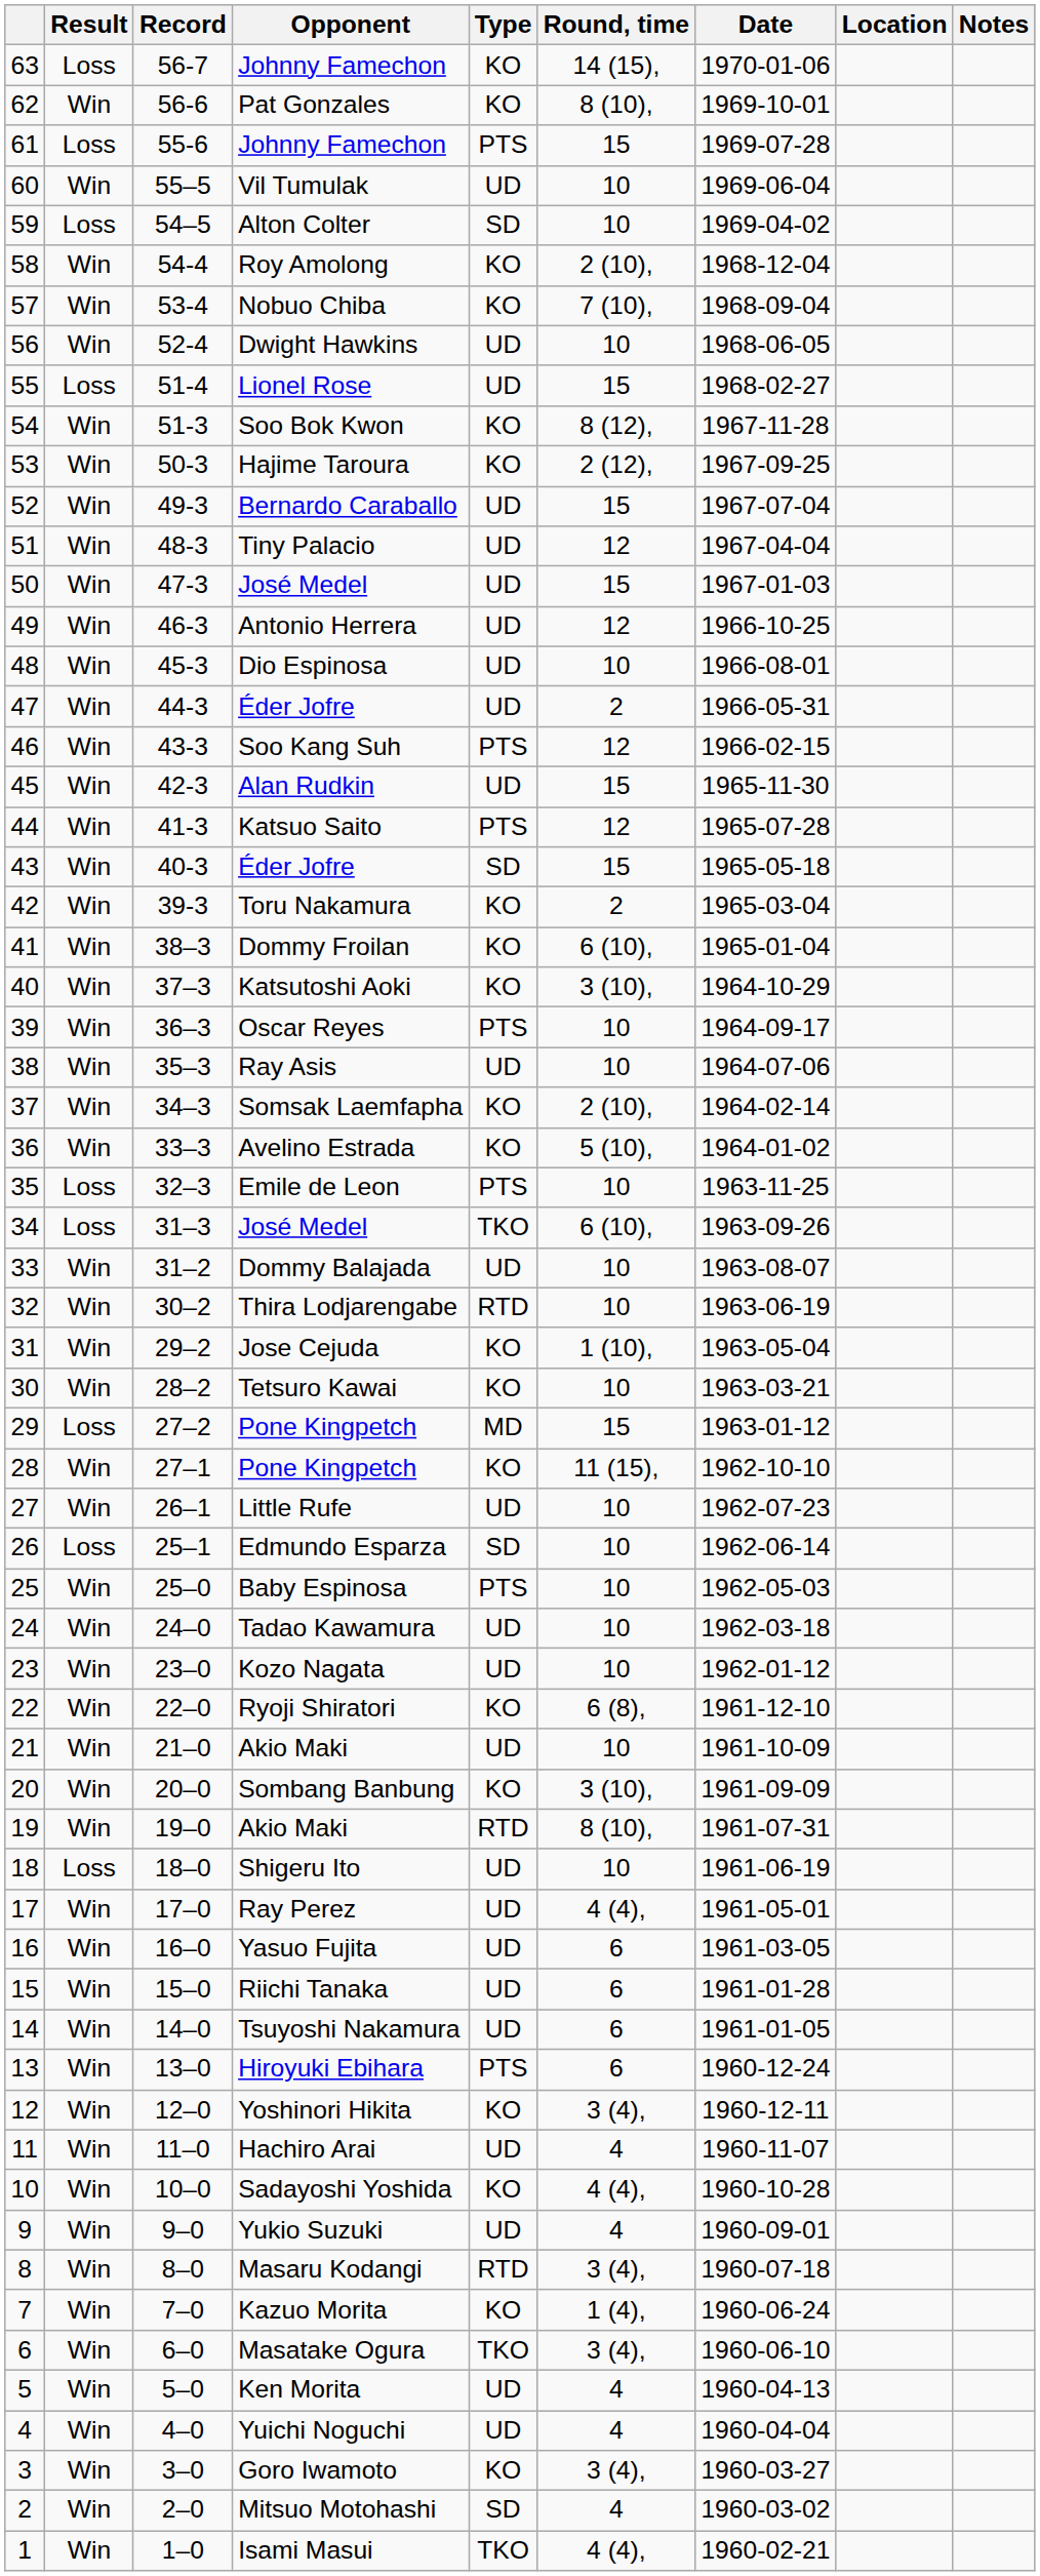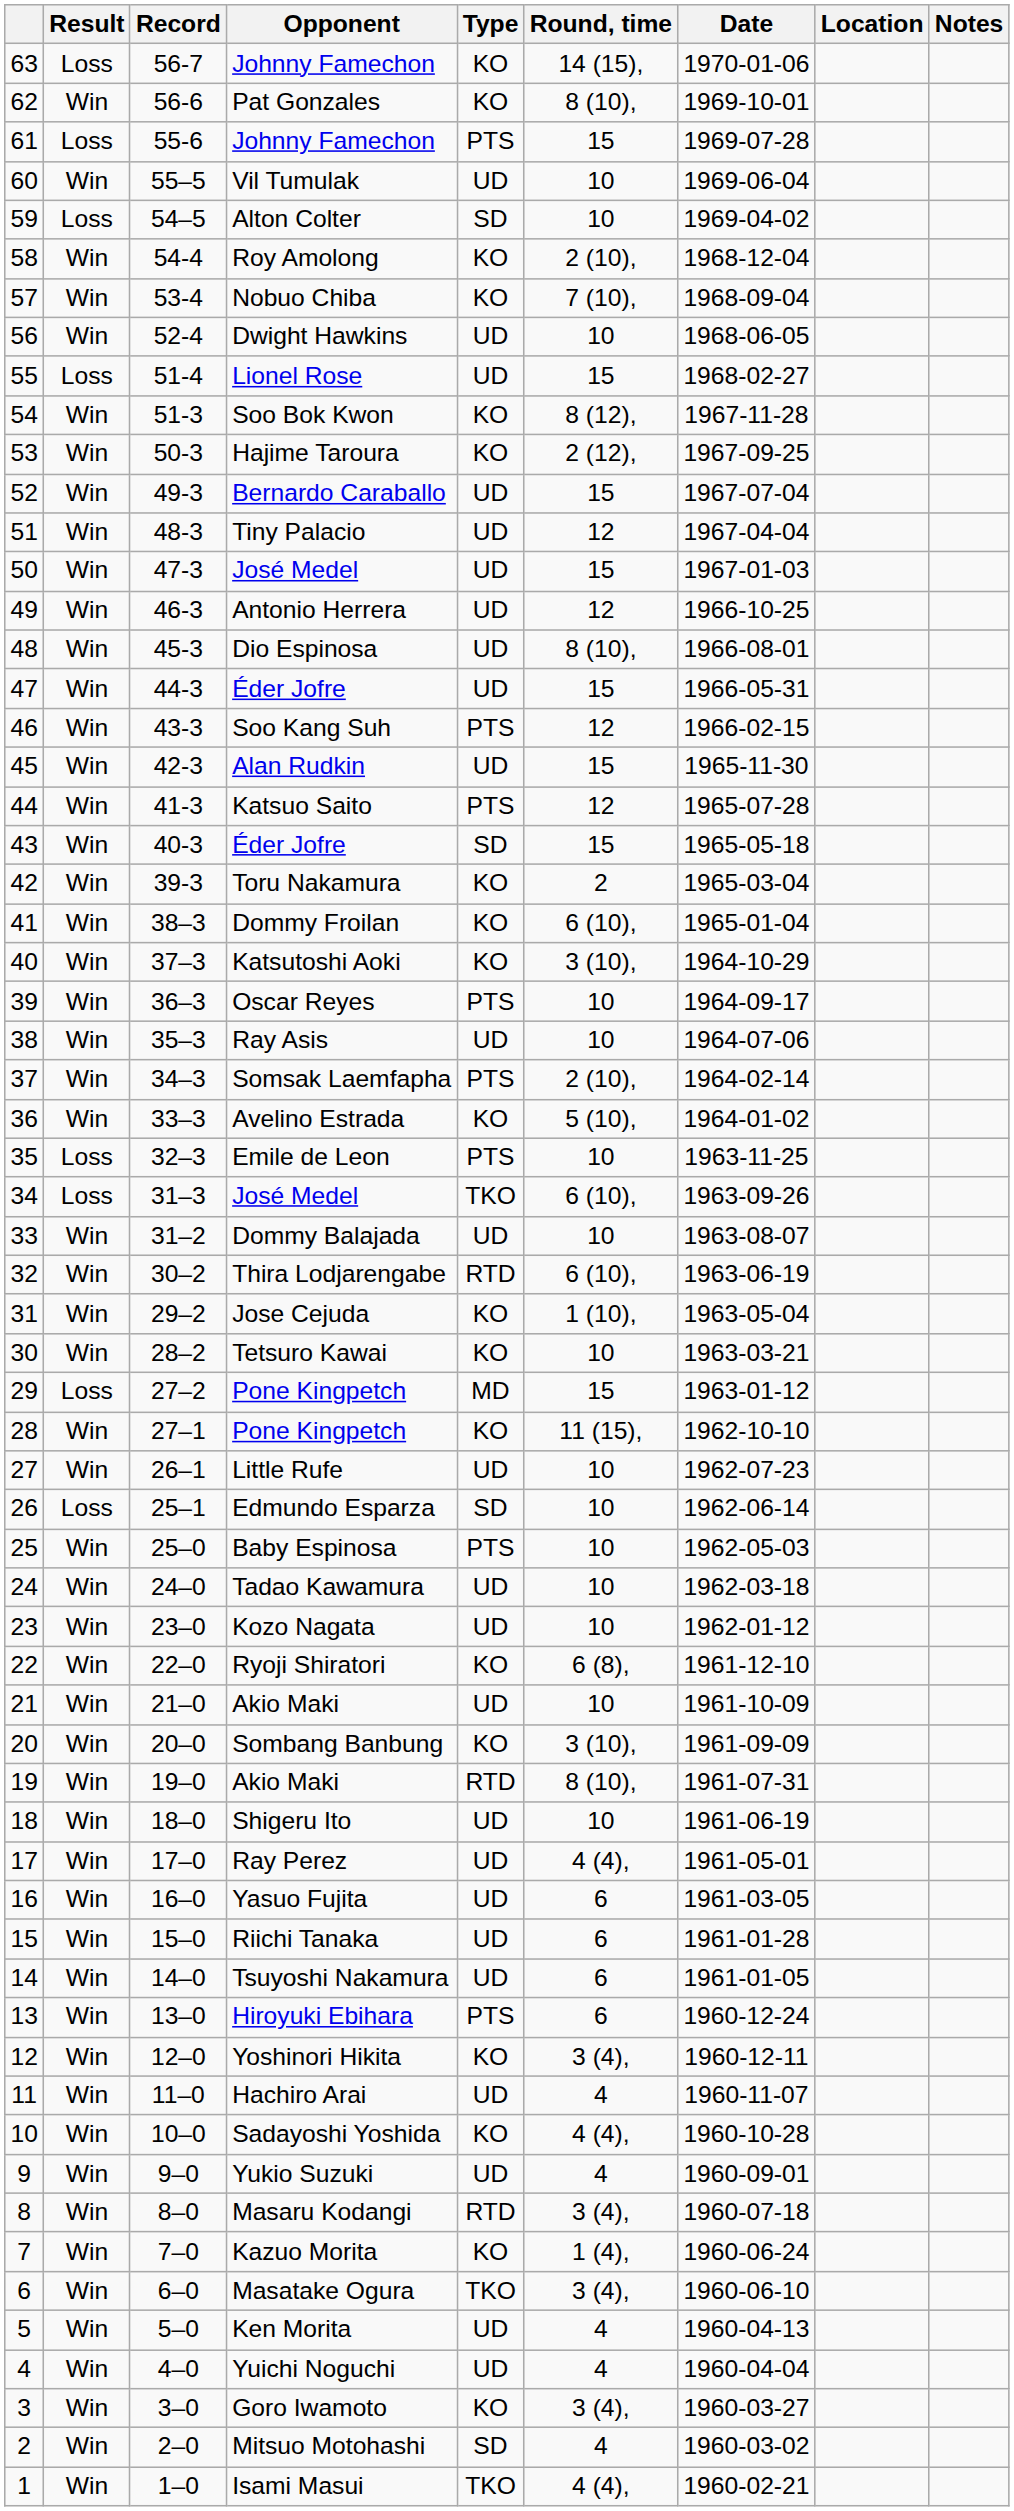 <table class="wikitable" style="text-align:center">
 <tr>
 <th></th>
 <th>Result</th>
 <th>Record</th>
 <th>Opponent</th>
 <th>Type</th>
 <th>Round, time</th>
 <th>Date</th>
 <th>Location</th>
 <th>Notes</th>
 </tr>
 <tr>
 <td>63</td>
 <td> Loss</td>
 <td>56-7</td>
 <td align=left><a href='#'>Johnny Famechon</a></td>
 <td>KO</td>
 <td>14 (15), </td>
 <td>1970-01-06</td>
 <td align=left></td>
 <td align=left></td>
 </tr>
 <tr>
 <td>62</td>
 <td> Win</td>
 <td>56-6</td>
 <td align=left>Pat Gonzales</td>
 <td>KO</td>
 <td>8 (10), </td>
 <td>1969-10-01</td>
 <td align=left></td>
 <td align=left></td>
 </tr>
 <tr>
 <td>61</td>
 <td> Loss</td>
 <td>55-6</td>
 <td align=left><a href='#'>Johnny Famechon</a></td>
 <td>PTS</td>
 <td>15</td>
 <td>1969-07-28</td>
 <td align=left></td>
 <td align=left></td>
 </tr>
 <tr>
 <td>60</td>
 <td> Win</td>
 <td>55–5</td>
 <td align=left>Vil Tumulak</td>
 <td>UD</td>
 <td>10</td>
 <td>1969-06-04</td>
 <td align=left></td>
 <td align=left></td>
 </tr>
 <tr>
 <td>59</td>
 <td> Loss</td>
 <td>54–5</td>
 <td align=left>Alton Colter</td>
 <td>SD</td>
 <td>10</td>
 <td>1969-04-02</td>
 <td align=left></td>
 <td align=left></td>
 </tr>
 <tr>
 <td>58</td>
 <td> Win</td>
 <td>54-4</td>
 <td align=left>Roy Amolong</td>
 <td>KO</td>
 <td>2 (10), </td>
 <td>1968-12-04</td>
 <td align=left></td>
 <td align=left></td>
 </tr>
 <tr>
 <td>57</td>
 <td> Win</td>
 <td>53-4</td>
 <td align=left>Nobuo Chiba</td>
 <td>KO</td>
 <td>7 (10), </td>
 <td>1968-09-04</td>
 <td align=left></td>
 <td align=left></td>
 </tr>
 <tr>
 <td>56</td>
 <td> Win</td>
 <td>52-4</td>
 <td align=left>Dwight Hawkins</td>
 <td>UD</td>
 <td>10</td>
 <td>1968-06-05</td>
 <td align=left></td>
 <td align=left></td>
 </tr>
 <tr>
 <td>55</td>
 <td> Loss</td>
 <td>51-4</td>
 <td align=left><a href='#'>Lionel Rose</a></td>
 <td>UD</td>
 <td>15</td>
 <td>1968-02-27</td>
 <td align=left></td>
 <td align=left></td>
 </tr>
 <tr>
 <td>54</td>
 <td> Win</td>
 <td>51-3</td>
 <td align=left>Soo Bok Kwon</td>
 <td>KO</td>
 <td>8 (12), </td>
 <td>1967-11-28</td>
 <td align=left></td>
 <td align=left></td>
 </tr>
 <tr>
 <td>53</td>
 <td> Win</td>
 <td>50-3</td>
 <td align=left>Hajime Taroura</td>
 <td>KO</td>
 <td>2 (12), </td>
 <td>1967-09-25</td>
 <td align=left></td>
 <td align=left></td>
 </tr>
 <tr>
 <td>52</td>
 <td> Win</td>
 <td>49-3</td>
 <td align=left><a href='#'>Bernardo Caraballo</a></td>
 <td>UD</td>
 <td>15</td>
 <td>1967-07-04</td>
 <td align=left></td>
 <td align=left></td>
 </tr>
 <tr>
 <td>51</td>
 <td> Win</td>
 <td>48-3</td>
 <td align=left>Tiny Palacio</td>
 <td>UD</td>
 <td>12</td>
 <td>1967-04-04</td>
 <td align=left></td>
 <td align=left></td>
 </tr>
 <tr>
 <td>50</td>
 <td> Win</td>
 <td>47-3</td>
 <td align=left><a href='#'>José Medel</a></td>
 <td>UD</td>
 <td>15</td>
 <td>1967-01-03</td>
 <td align=left></td>
 <td align=left></td>
 </tr>
 <tr>
 <td>49</td>
 <td> Win</td>
 <td>46-3</td>
 <td align=left>Antonio Herrera</td>
 <td>UD</td>
 <td>12</td>
 <td>1966-10-25</td>
 <td align=left></td>
 <td align=left></td>
 </tr>
 <tr>
 <td>48</td>
 <td> Win</td>
 <td>45-3</td>
 <td align=left>Dio Espinosa</td>
 <td>UD</td>
-<td>10</td>
+<td>8 (10), </td>
 <td>1966-08-01</td>
 <td align=left></td>
 <td align=left></td>
 </tr>
 <tr>
 <td>47</td>
 <td> Win</td>
 <td>44-3</td>
 <td align=left><a href='#'>Éder Jofre</a></td>
 <td>UD</td>
-<td>2</td>
+<td>15</td>
 <td>1966-05-31</td>
 <td align=left></td>
 <td align=left></td>
 </tr>
 <tr>
 <td>46</td>
 <td> Win</td>
 <td>43-3</td>
 <td align=left>Soo Kang Suh</td>
 <td>PTS</td>
 <td>12</td>
 <td>1966-02-15</td>
 <td align=left></td>
 <td align=left></td>
 </tr>
 <tr>
 <td>45</td>
 <td> Win</td>
 <td>42-3</td>
 <td align=left><a href='#'>Alan Rudkin</a></td>
 <td>UD</td>
 <td>15</td>
 <td>1965-11-30</td>
 <td align=left></td>
 <td align=left></td>
 </tr>
 <tr>
 <td>44</td>
 <td> Win</td>
 <td>41-3</td>
 <td align=left>Katsuo Saito</td>
 <td>PTS</td>
 <td>12</td>
 <td>1965-07-28</td>
 <td align=left></td>
 <td align=left></td>
 </tr>
 <tr>
 <td>43</td>
 <td> Win</td>
 <td>40-3</td>
 <td align=left><a href='#'>Éder Jofre</a></td>
 <td>SD</td>
 <td>15</td>
 <td>1965-05-18</td>
 <td align=left></td>
 <td align=left></td>
 </tr>
 <tr>
 <td>42</td>
 <td> Win</td>
 <td>39-3</td>
 <td align=left>Toru Nakamura</td>
 <td>KO</td>
 <td>2</td>
 <td>1965-03-04</td>
 <td align=left></td>
 <td align=left></td>
 </tr>
 <tr>
 <td>41</td>
 <td> Win</td>
 <td>38–3</td>
 <td align=left>Dommy Froilan</td>
 <td>KO</td>
 <td>6 (10), </td>
 <td>1965-01-04</td>
 <td align=left></td>
 <td align=left></td>
 </tr>
 <tr>
 <td>40</td>
 <td> Win</td>
 <td>37–3</td>
 <td align=left>Katsutoshi Aoki</td>
 <td>KO</td>
 <td>3 (10), </td>
 <td>1964-10-29</td>
 <td align=left></td>
 <td align=left></td>
 </tr>
 <tr>
 <td>39</td>
 <td> Win</td>
 <td>36–3</td>
 <td align=left>Oscar Reyes</td>
 <td>PTS</td>
 <td>10</td>
 <td>1964-09-17</td>
 <td align=left></td>
 <td align=left></td>
 </tr>
 <tr>
 <td>38</td>
 <td> Win</td>
 <td>35–3</td>
 <td align=left>Ray Asis</td>
 <td>UD</td>
 <td>10</td>
 <td>1964-07-06</td>
 <td align=left></td>
 <td align=left></td>
 </tr>
 <tr>
 <td>37</td>
 <td> Win</td>
 <td>34–3</td>
 <td align=left>Somsak Laemfapha</td>
-<td>KO</td>
+<td>PTS</td>
 <td>2 (10), </td>
 <td>1964-02-14</td>
 <td align=left></td>
 <td align=left></td>
 </tr>
 <tr>
 <td>36</td>
 <td> Win</td>
 <td>33–3</td>
 <td align=left>Avelino Estrada</td>
 <td>KO</td>
 <td>5 (10), </td>
 <td>1964-01-02</td>
 <td align=left></td>
 <td align=left></td>
 </tr>
 <tr>
 <td>35</td>
 <td> Loss</td>
 <td>32–3</td>
 <td align=left>Emile de Leon</td>
 <td>PTS</td>
 <td>10</td>
 <td>1963-11-25</td>
 <td align=left></td>
 <td align=left></td>
 </tr>
 <tr>
 <td>34</td>
 <td> Loss</td>
 <td>31–3</td>
 <td align=left><a href='#'>José Medel</a></td>
 <td>TKO</td>
 <td>6 (10), </td>
 <td>1963-09-26</td>
 <td align=left></td>
 <td align=left></td>
 </tr>
 <tr>
 <td>33</td>
 <td> Win</td>
 <td>31–2</td>
 <td align=left>Dommy Balajada</td>
 <td>UD</td>
 <td>10</td>
 <td>1963-08-07</td>
 <td align=left></td>
 <td align=left></td>
 </tr>
 <tr>
 <td>32</td>
 <td> Win</td>
 <td>30–2</td>
 <td align=left>Thira Lodjarengabe</td>
 <td>RTD</td>
-<td>10</td>
+<td>6 (10), </td>
 <td>1963-06-19</td>
 <td align=left></td>
 <td align=left></td>
 </tr>
 <tr>
 <td>31</td>
 <td> Win</td>
 <td>29–2</td>
 <td align=left>Jose Cejuda</td>
 <td>KO</td>
 <td>1 (10), </td>
 <td>1963-05-04</td>
 <td align=left></td>
 <td align=left></td>
 </tr>
 <tr>
 <td>30</td>
 <td> Win</td>
 <td>28–2</td>
 <td align=left>Tetsuro Kawai</td>
 <td>KO</td>
 <td>10</td>
 <td>1963-03-21</td>
 <td align=left></td>
 <td align=left></td>
 </tr>
 <tr>
 <td>29</td>
 <td> Loss</td>
 <td>27–2</td>
 <td align=left><a href='#'>Pone Kingpetch</a></td>
 <td>MD</td>
 <td>15</td>
 <td>1963-01-12</td>
 <td align=left></td>
 <td align=left></td>
 </tr>
 <tr>
 <td>28</td>
 <td> Win</td>
 <td>27–1</td>
 <td align=left><a href='#'>Pone Kingpetch</a></td>
 <td>KO</td>
 <td>11 (15), </td>
 <td>1962-10-10</td>
 <td align=left></td>
 <td align=left></td>
 </tr>
 <tr>
 <td>27</td>
 <td> Win</td>
 <td>26–1</td>
 <td align=left>Little Rufe</td>
 <td>UD</td>
 <td>10</td>
 <td>1962-07-23</td>
 <td align=left></td>
 <td align=left></td>
 </tr>
 <tr>
 <td>26</td>
 <td> Loss</td>
 <td>25–1</td>
 <td align=left>Edmundo Esparza</td>
 <td>SD</td>
 <td>10</td>
 <td>1962-06-14</td>
 <td align=left></td>
 <td align=left></td>
 </tr>
 <tr>
 <td>25</td>
 <td> Win</td>
 <td>25–0</td>
 <td align=left>Baby Espinosa</td>
 <td>PTS</td>
 <td>10</td>
 <td>1962-05-03</td>
 <td align=left></td>
 <td align=left></td>
 </tr>
 <tr>
 <td>24</td>
 <td> Win</td>
 <td>24–0</td>
 <td align=left>Tadao Kawamura</td>
 <td>UD</td>
 <td>10</td>
 <td>1962-03-18</td>
 <td align=left></td>
 <td align=left></td>
 </tr>
 <tr>
 <td>23</td>
 <td> Win</td>
 <td>23–0</td>
 <td align=left>Kozo Nagata</td>
 <td>UD</td>
 <td>10</td>
 <td>1962-01-12</td>
 <td align=left></td>
 <td align=left></td>
 </tr>
 <tr>
 <td>22</td>
 <td> Win</td>
 <td>22–0</td>
 <td align=left>Ryoji Shiratori</td>
 <td>KO</td>
 <td>6 (8), </td>
 <td>1961-12-10</td>
 <td align=left></td>
 <td align=left></td>
 </tr>
 <tr>
 <td>21</td>
 <td> Win</td>
 <td>21–0</td>
 <td align=left>Akio Maki</td>
 <td>UD</td>
 <td>10</td>
 <td>1961-10-09</td>
 <td align=left></td>
 <td align=left></td>
 </tr>
 <tr>
 <td>20</td>
 <td> Win</td>
 <td>20–0</td>
 <td align=left>Sombang Banbung</td>
 <td>KO</td>
 <td>3 (10), </td>
 <td>1961-09-09</td>
 <td align=left></td>
 <td align=left></td>
 </tr>
 <tr>
 <td>19</td>
 <td> Win</td>
 <td>19–0</td>
 <td align=left>Akio Maki</td>
 <td>RTD</td>
 <td>8 (10), </td>
 <td>1961-07-31</td>
 <td align=left></td>
 <td align=left></td>
 </tr>
 <tr>
 <td>18</td>
-<td> Loss</td>
+<td> Win</td>
 <td>18–0</td>
 <td align=left>Shigeru Ito</td>
 <td>UD</td>
 <td>10</td>
 <td>1961-06-19</td>
 <td align=left></td>
 <td align=left></td>
 </tr>
 <tr>
 <td>17</td>
 <td> Win</td>
 <td>17–0</td>
 <td align=left>Ray Perez</td>
 <td>UD</td>
 <td>4 (4), </td>
 <td>1961-05-01</td>
 <td align=left></td>
 <td align=left></td>
 </tr>
 <tr>
 <td>16</td>
 <td> Win</td>
 <td>16–0</td>
 <td align=left>Yasuo Fujita</td>
 <td>UD</td>
 <td>6</td>
 <td>1961-03-05</td>
 <td align=left></td>
 <td align=left></td>
 </tr>
 <tr>
 <td>15</td>
 <td> Win</td>
 <td>15–0</td>
 <td align=left>Riichi Tanaka</td>
 <td>UD</td>
 <td>6</td>
 <td>1961-01-28</td>
 <td align=left></td>
 <td align=left></td>
 </tr>
 <tr>
 <td>14</td>
 <td> Win</td>
 <td>14–0</td>
 <td align=left>Tsuyoshi Nakamura</td>
 <td>UD</td>
 <td>6</td>
 <td>1961-01-05</td>
 <td align=left></td>
 <td align=left></td>
 </tr>
 <tr>
 <td>13</td>
 <td> Win</td>
 <td>13–0</td>
 <td align=left><a href='#'>Hiroyuki Ebihara</a></td>
 <td>PTS</td>
 <td>6</td>
 <td>1960-12-24</td>
 <td align=left></td>
 <td align=left></td>
 </tr>
 <tr>
 <td>12</td>
 <td> Win</td>
 <td>12–0</td>
 <td align=left>Yoshinori Hikita</td>
 <td>KO</td>
 <td>3 (4), </td>
 <td>1960-12-11</td>
 <td align=left></td>
 <td align=left></td>
 </tr>
 <tr>
 <td>11</td>
 <td> Win</td>
 <td>11–0</td>
 <td align=left>Hachiro Arai</td>
 <td>UD</td>
 <td>4</td>
 <td>1960-11-07</td>
 <td align=left></td>
 <td align=left></td>
 </tr>
 <tr>
 <td>10</td>
 <td> Win</td>
 <td>10–0</td>
 <td align=left>Sadayoshi Yoshida</td>
 <td>KO</td>
 <td>4 (4), </td>
 <td>1960-10-28</td>
 <td align=left></td>
 <td align=left></td>
 </tr>
 <tr>
 <td>9</td>
 <td> Win</td>
 <td>9–0</td>
 <td align=left>Yukio Suzuki</td>
 <td>UD</td>
 <td>4</td>
 <td>1960-09-01</td>
 <td align=left></td>
 <td align=left></td>
 </tr>
 <tr>
 <td>8</td>
 <td> Win</td>
 <td>8–0</td>
 <td align=left>Masaru Kodangi</td>
 <td>RTD</td>
 <td>3 (4), </td>
 <td>1960-07-18</td>
 <td align=left></td>
 <td align=left></td>
 </tr>
 <tr>
 <td>7</td>
 <td> Win</td>
 <td>7–0</td>
 <td align=left>Kazuo Morita</td>
 <td>KO</td>
 <td>1 (4), </td>
 <td>1960-06-24</td>
 <td align=left></td>
 <td align=left></td>
 </tr>
 <tr>
 <td>6</td>
 <td> Win</td>
 <td>6–0</td>
 <td align=left>Masatake Ogura</td>
 <td>TKO</td>
 <td>3 (4), </td>
 <td>1960-06-10</td>
 <td align=left></td>
 <td align=left></td>
 </tr>
 <tr>
 <td>5</td>
 <td> Win</td>
 <td>5–0</td>
 <td align=left>Ken Morita</td>
 <td>UD</td>
 <td>4</td>
 <td>1960-04-13</td>
 <td align=left></td>
 <td align=left></td>
 </tr>
 <tr>
 <td>4</td>
 <td> Win</td>
 <td>4–0</td>
 <td align=left>Yuichi Noguchi</td>
 <td>UD</td>
 <td>4</td>
 <td>1960-04-04</td>
 <td align=left></td>
 <td align=left></td>
 </tr>
 <tr>
 <td>3</td>
 <td> Win</td>
 <td>3–0</td>
 <td align=left>Goro Iwamoto</td>
 <td>KO</td>
 <td>3 (4), </td>
 <td>1960-03-27</td>
 <td align=left></td>
 <td align=left></td>
 </tr>
 <tr>
 <td>2</td>
 <td> Win</td>
 <td>2–0</td>
 <td align=left>Mitsuo Motohashi</td>
 <td>SD</td>
 <td>4</td>
 <td>1960-03-02</td>
 <td align=left></td>
 <td align=left></td>
 </tr>
 <tr>
 <td>1</td>
 <td> Win</td>
 <td>1–0</td>
 <td align=left>Isami Masui</td>
 <td>TKO</td>
 <td>4 (4), </td>
 <td>1960-02-21</td>
 <td align=left></td>
 <td align=left></td>
 </tr>
 </table>
